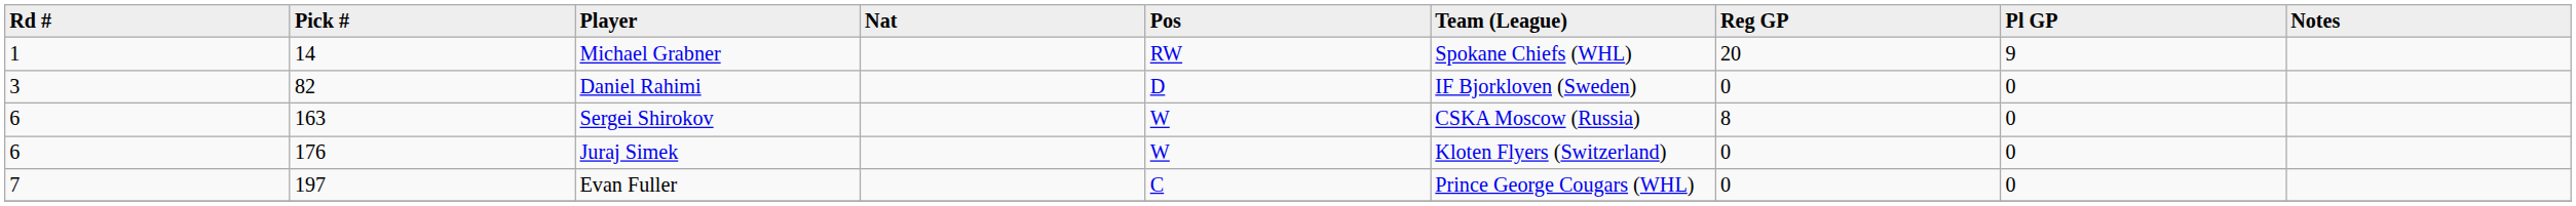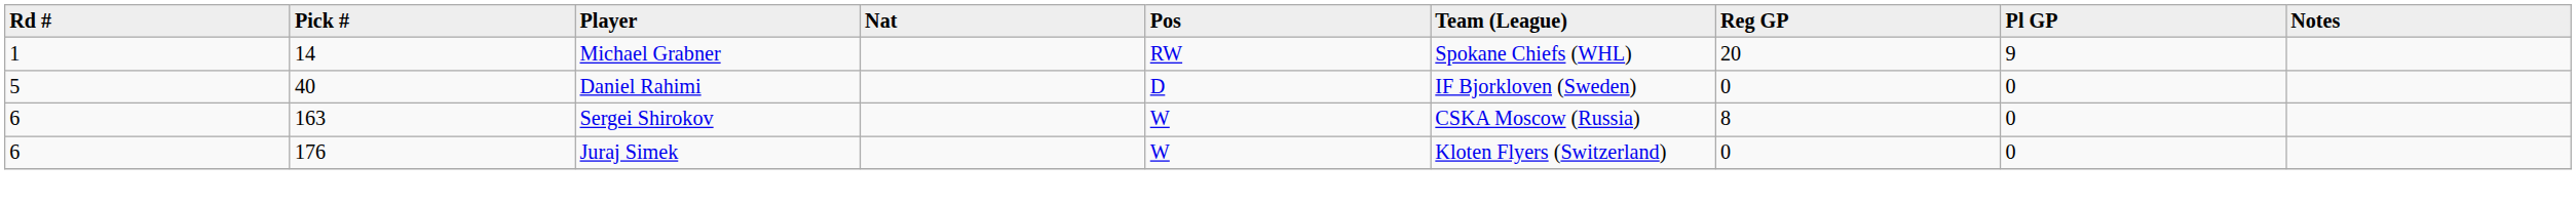 <table class="wikitable" style="width: 100%">
 <tr>
 <td width="5%"; bgcolor="#eeeeee"><strong>Rd #</strong></td>
 <td width="5%"; bgcolor="#eeeeee"><strong>Pick #</strong></td>
 <td width="5%"; bgcolor="#eeeeee"><strong>Player</strong></td>
 <td width="5%"; bgcolor="#eeeeee"><strong>Nat</strong></td>
 <td width="5%"; bgcolor="#eeeeee"><strong>Pos</strong></td>
 <td width="5%"; bgcolor="#eeeeee"><strong>Team (League)</strong></td>
 <td width="5%"; bgcolor="#eeeeee"><strong>Reg GP</strong></td>
 <td width="5%"; bgcolor="#eeeeee"><strong>Pl GP</strong></td>
 <td width="5%"; bgcolor="#eeeeee"><strong>Notes</strong></td>
 </tr>
 <tr>
 <td>1</td>
 <td>14</td>
 <td><a href='#'>Michael Grabner</a></td>
 <td></td>
 <td><a href='#'>RW</a></td>
 <td><a href='#'>Spokane Chiefs</a> (<a href='#'>WHL</a>)</td>
 <td>20</td>
 <td>9</td>
 <td></td>
 </tr>
 <tr>
-<td>3</td>
-<td>82</td>
+<td>5</td>
+<td>40</td>
 <td><a href='#'>Daniel Rahimi</a></td>
 <td></td>
 <td><a href='#'>D</a></td>
 <td><a href='#'>IF Bjorkloven</a> (<a href='#'>Sweden</a>)</td>
 <td>0</td>
 <td>0</td>
 <td></td>
 </tr>
 <tr>
 <td>6</td>
 <td>163</td>
 <td><a href='#'>Sergei Shirokov</a></td>
 <td></td>
 <td><a href='#'>W</a></td>
 <td><a href='#'>CSKA Moscow</a> (<a href='#'>Russia</a>)</td>
 <td>8</td>
 <td>0</td>
 <td></td>
 </tr>
 <tr>
 <td>6</td>
 <td>176</td>
 <td><a href='#'>Juraj Simek</a></td>
 <td></td>
 <td><a href='#'>W</a></td>
 <td><a href='#'>Kloten Flyers</a> (<a href='#'>Switzerland</a>)</td>
 <td>0</td>
 <td>0</td>
 <td></td>
 </tr>
 <tr>
-<td>7</td>
-<td>197</td>
-<td>Evan Fuller</td>
-<td></td>
-<td><a href='#'>C</a></td>
-<td><a href='#'>Prince George Cougars</a> (<a href='#'>WHL</a>)</td>
-<td>0</td>
-<td>0</td>
-<td></td>
-</tr>
-<tr>
 </tr>
 </table>
